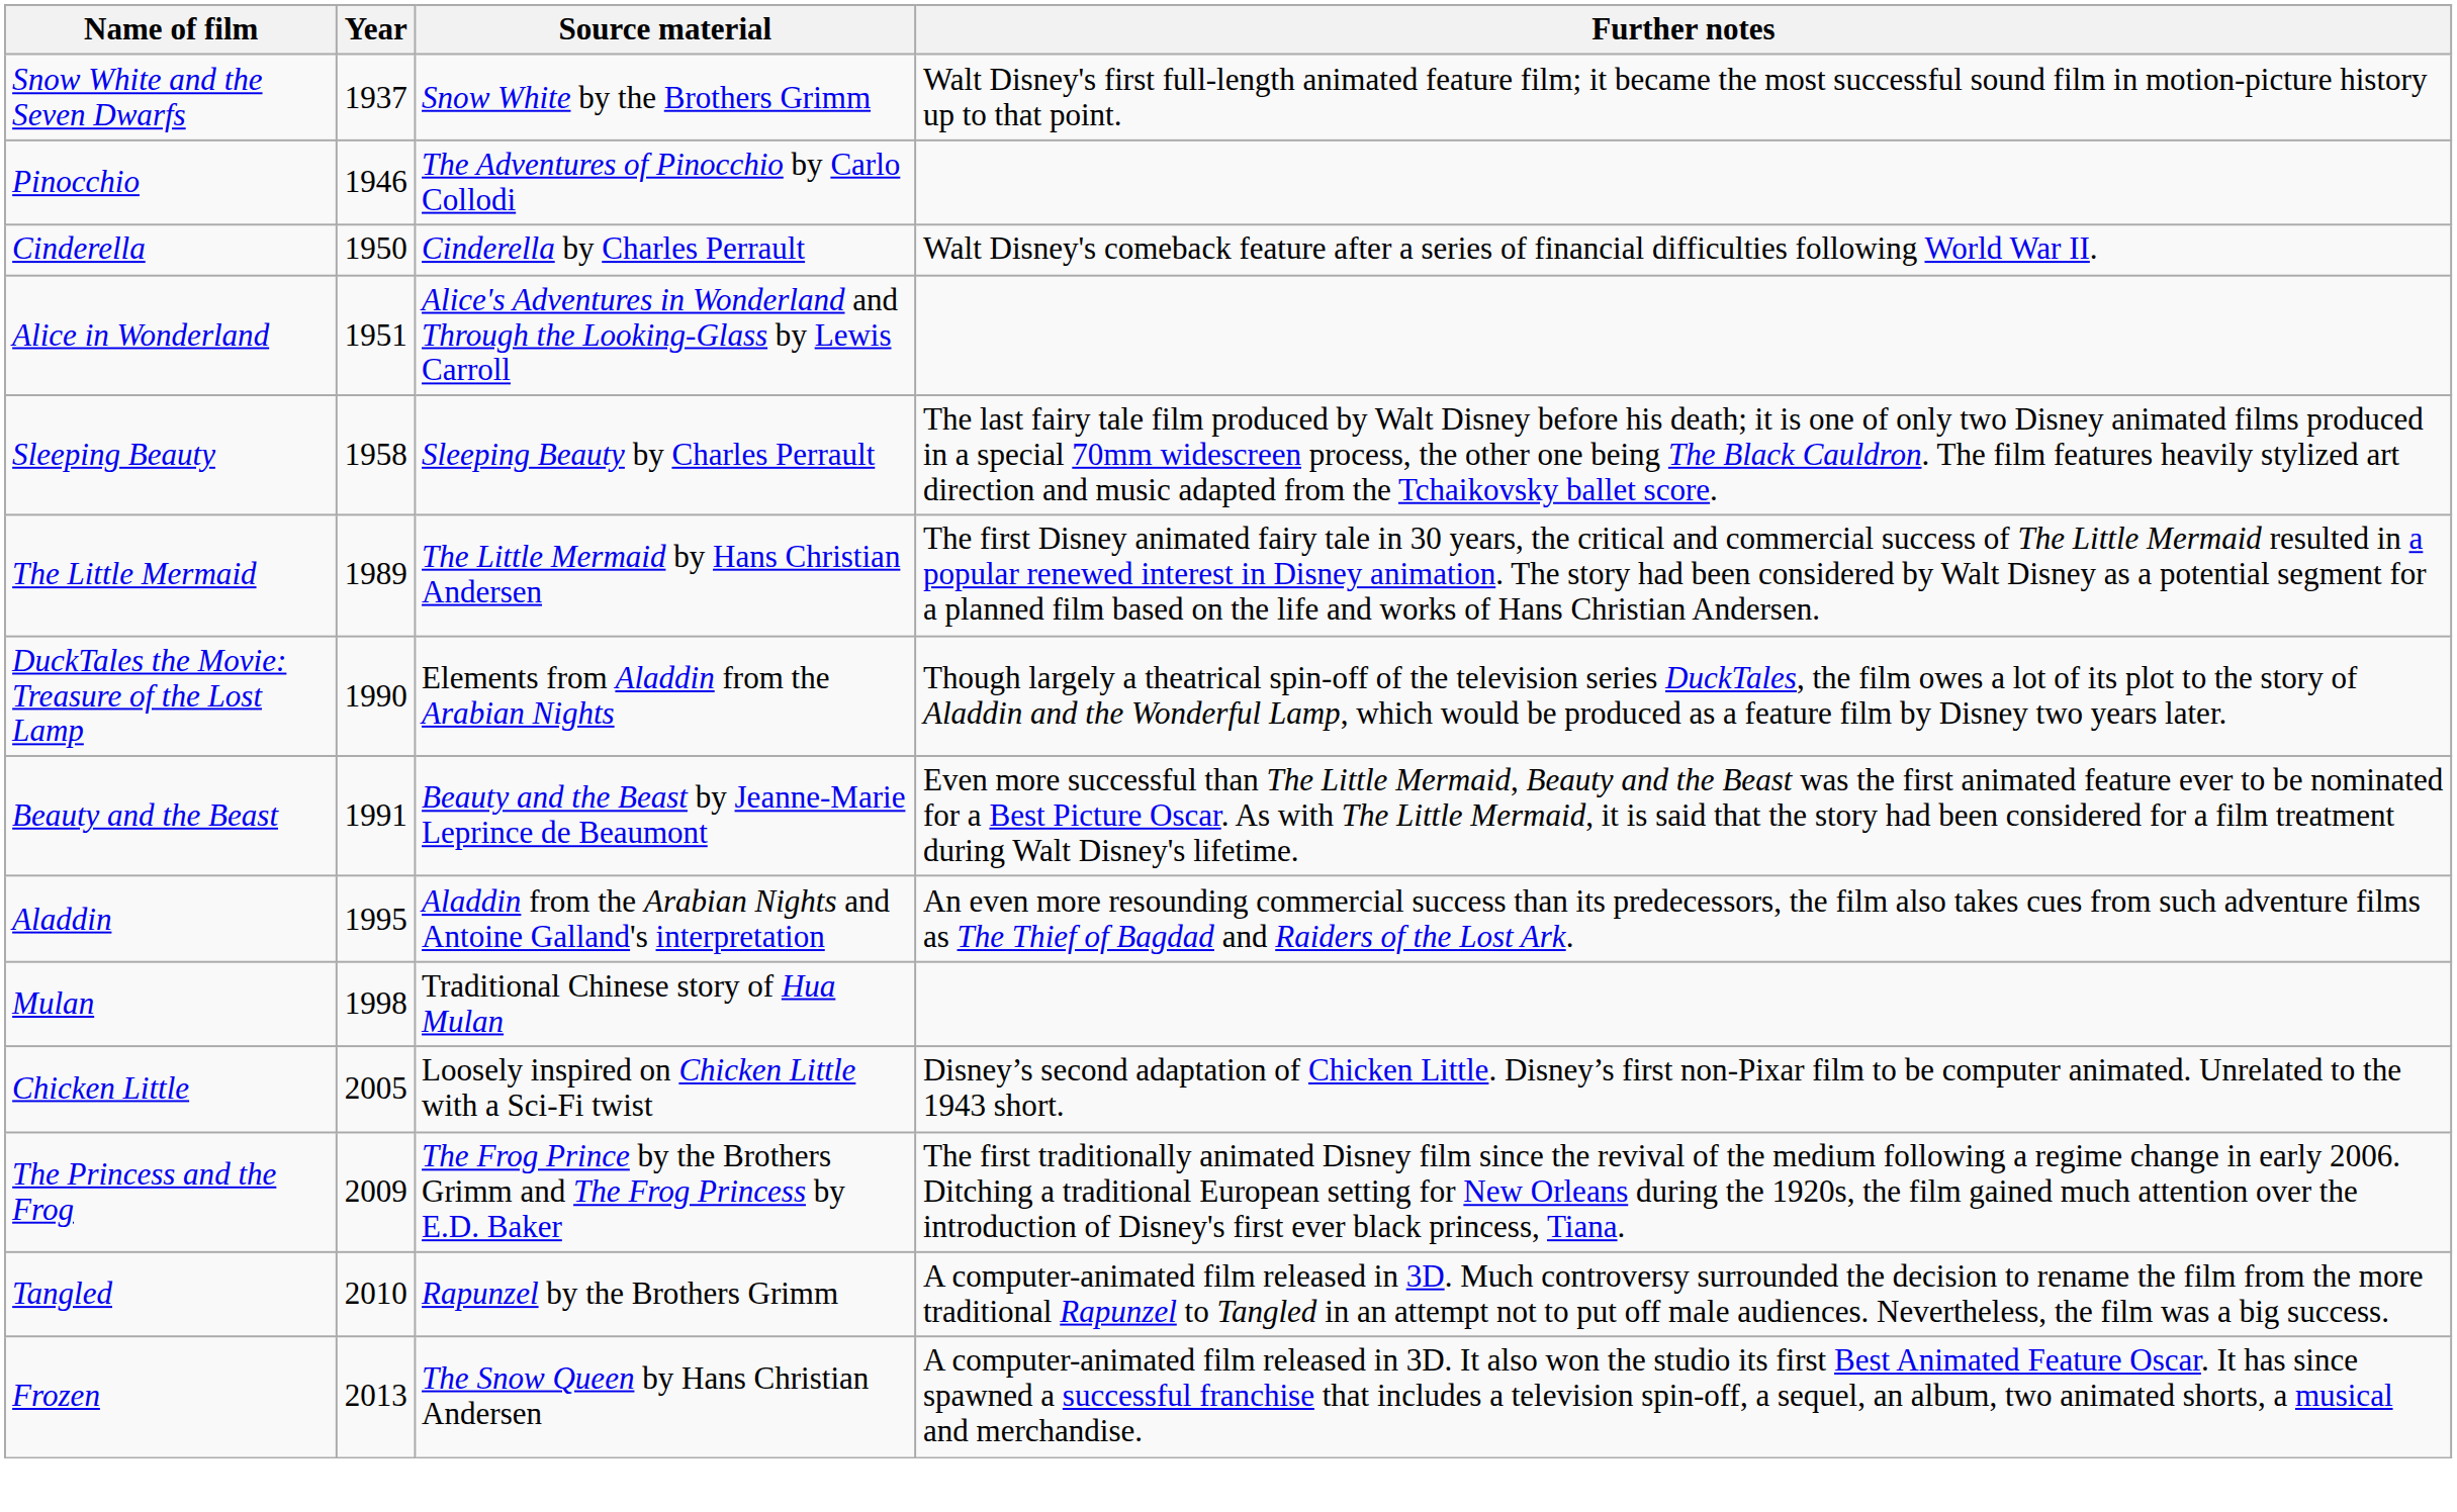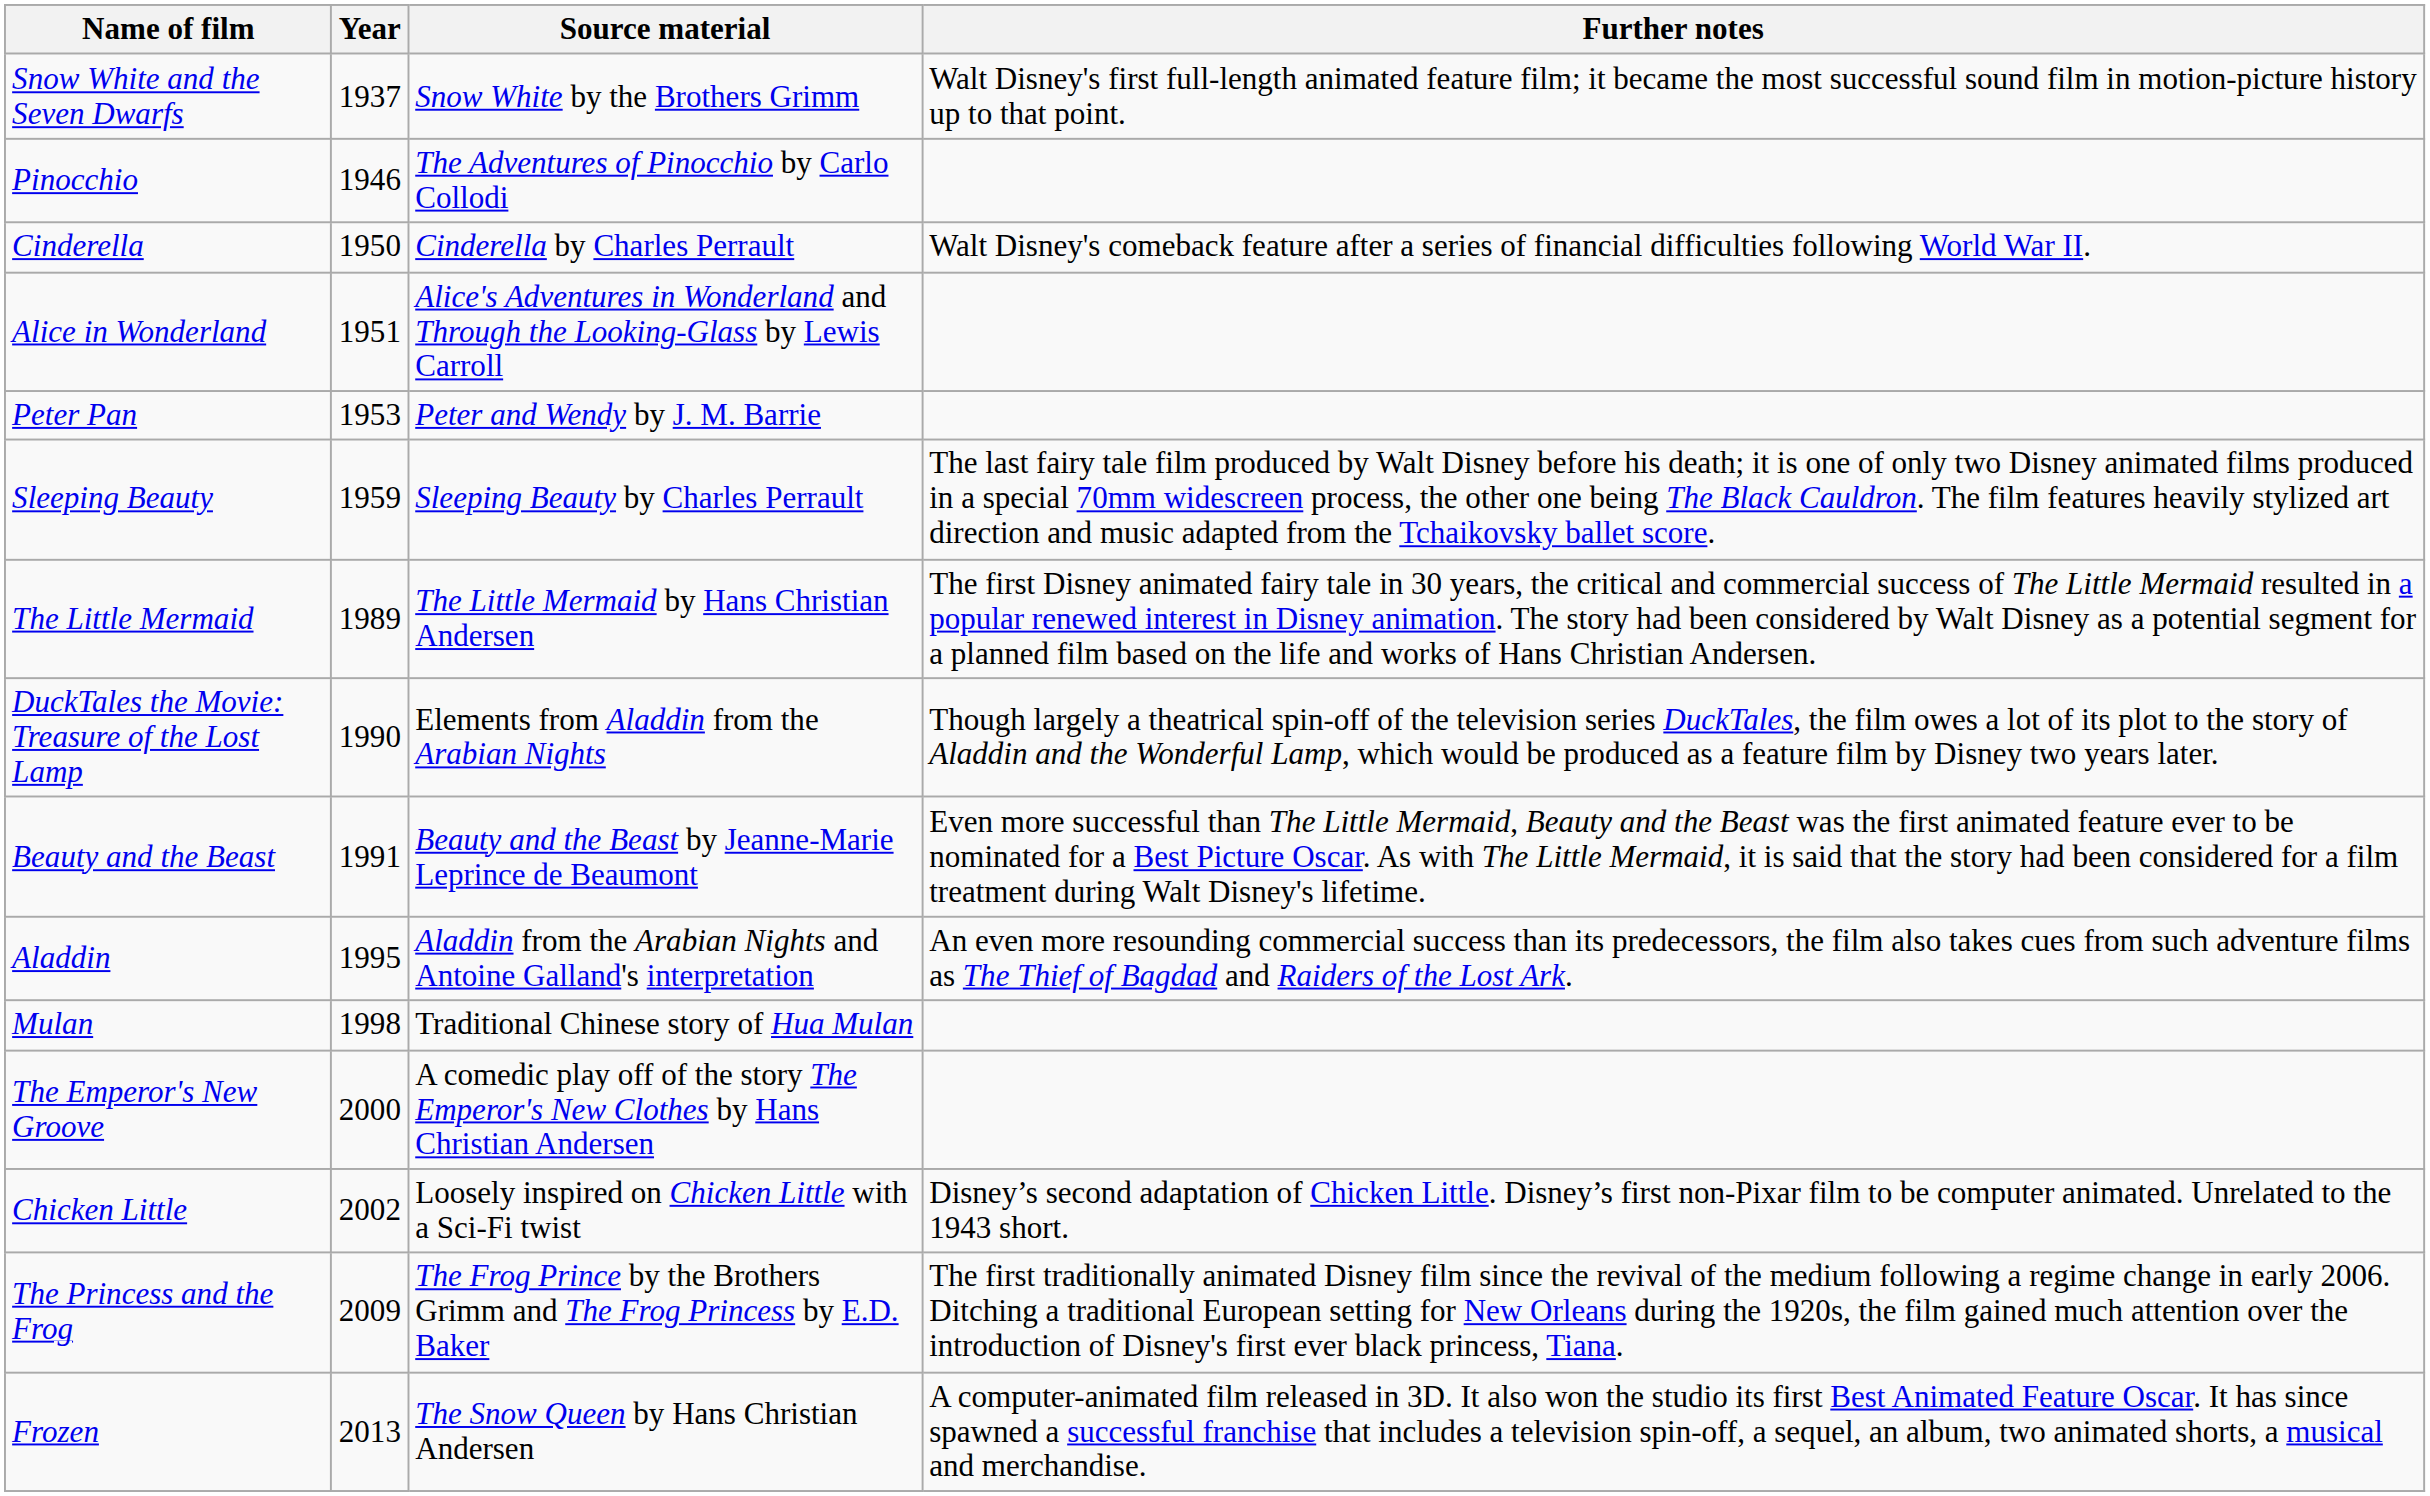 <table class="wikitable">
 <tr>
 <th>Name of film</th>
 <th>Year</th>
 <th>Source material</th>
 <th>Further notes</th>
 </tr>
 <tr>
 <td><em><a href='#'>Snow White and the Seven Dwarfs</a></em></td>
 <td>1937</td>
 <td><em><a href='#'>Snow White</a></em> by the <a href='#'>Brothers Grimm</a></td>
 <td>Walt Disney's first full-length animated feature film; it became the most successful sound film in motion-picture history up to that point.</td>
 </tr>
 <tr>
 <td><em><a href='#'>Pinocchio</a></em></td>
 <td>1946</td>
 <td><em><a href='#'>The Adventures of Pinocchio</a></em> by <a href='#'>Carlo Collodi</a></td>
 <td></td>
 </tr>
 <tr>
 <td><em><a href='#'>Cinderella</a></em></td>
 <td>1950</td>
 <td><em><a href='#'>Cinderella</a></em> by <a href='#'>Charles Perrault</a></td>
 <td>Walt Disney's comeback feature after a series of financial difficulties following <a href='#'>World War II</a>.</td>
 </tr>
 <tr>
 <td><em><a href='#'>Alice in Wonderland</a></em></td>
 <td>1951</td>
 <td><em><a href='#'>Alice's Adventures in Wonderland</a></em> and <em><a href='#'>Through the Looking-Glass</a></em> by <a href='#'>Lewis Carroll</a></td>
 <td></td>
 </tr>
 <tr>
+<td><em><a href='#'>Peter Pan</a></em></td>
+<td>1953</td>
+<td><em><a href='#'>Peter and Wendy</a></em> by <a href='#'>J. M. Barrie</a></td>
+<td></td>
+</tr>
+<tr>
 <td><em><a href='#'>Sleeping Beauty</a></em></td>
-<td>1958</td>
+<td>1959</td>
 <td><em><a href='#'>Sleeping Beauty</a></em> by <a href='#'>Charles Perrault</a></td>
 <td>The last fairy tale film produced by Walt Disney before his death; it is one of only two Disney animated films produced in a special <a href='#'>70mm widescreen</a> process, the other one being <em><a href='#'>The Black Cauldron</a></em>. The film features heavily stylized art direction and music adapted from the <a href='#'>Tchaikovsky ballet score</a>.</td>
 </tr>
 <tr>
 <td><em><a href='#'>The Little Mermaid</a></em></td>
 <td>1989</td>
 <td><em><a href='#'>The Little Mermaid</a></em> by <a href='#'>Hans Christian Andersen</a></td>
 <td>The first Disney animated fairy tale in 30 years, the critical and commercial success of <em>The Little Mermaid</em> resulted in <a href='#'>a popular renewed interest in Disney animation</a>. The story had been considered by Walt Disney as a potential segment for a planned film based on the life and works of Hans Christian Andersen.</td>
 </tr>
 <tr>
 <td><em><a href='#'>DuckTales the Movie: Treasure of the Lost Lamp</a></em></td>
 <td>1990</td>
 <td>Elements from <em><a href='#'>Aladdin</a></em> from the <em><a href='#'>Arabian Nights</a></em></td>
 <td>Though largely a theatrical spin-off of the television series <em><a href='#'>DuckTales</a></em>, the film owes a lot of its plot to the story of <em>Aladdin and the Wonderful Lamp</em>, which would be produced as a feature film by Disney two years later.</td>
 </tr>
 <tr>
 <td><em><a href='#'>Beauty and the Beast</a></em></td>
 <td>1991</td>
 <td><em><a href='#'>Beauty and the Beast</a></em> by <a href='#'>Jeanne-Marie Leprince de Beaumont</a></td>
 <td>Even more successful than <em>The Little Mermaid</em>, <em>Beauty and the Beast</em> was the first animated feature ever to be nominated for a <a href='#'>Best Picture Oscar</a>. As with <em>The Little Mermaid</em>, it is said that the story had been considered for a film treatment during Walt Disney's lifetime.</td>
 </tr>
 <tr>
 <td><em><a href='#'>Aladdin</a></em></td>
 <td>1995</td>
 <td><em><a href='#'>Aladdin</a></em> from the <em>Arabian Nights</em> and <a href='#'>Antoine Galland</a>'s <a href='#'>interpretation</a></td>
 <td>An even more resounding commercial success than its predecessors, the film also takes cues from such adventure films as <em><a href='#'>The Thief of Bagdad</a></em> and <em><a href='#'>Raiders of the Lost Ark</a></em>.</td>
 </tr>
 <tr>
 <td><em><a href='#'>Mulan</a></em></td>
 <td>1998</td>
 <td>Traditional Chinese story of <em><a href='#'>Hua Mulan</a></em></td>
 <td></td>
 </tr>
 <tr>
+<td><em><a href='#'>The Emperor's New Groove</a></em></td>
+<td>2000</td>
+<td>A comedic play off of the story <em><a href='#'>The Emperor's New Clothes</a></em> by <a href='#'>Hans Christian Andersen</a></td>
+<td></td>
+</tr>
+<tr>
 <td><em><a href='#'>Chicken Little</a></em></td>
-<td>2005</td>
+<td>2002</td>
 <td>Loosely inspired on <em><a href='#'>Chicken Little</a></em> with a Sci-Fi twist</td>
 <td>Disney’s second adaptation of <a href='#'>Chicken Little</a>. Disney’s first non-Pixar film to be computer animated. Unrelated to the 1943 short.</td>
 </tr>
 <tr>
 <td><em><a href='#'>The Princess and the Frog</a></em></td>
 <td>2009</td>
 <td><em><a href='#'>The Frog Prince</a></em> by the Brothers Grimm and <em><a href='#'>The Frog Princess</a></em> by <a href='#'>E.D. Baker</a></td>
 <td>The first traditionally animated Disney film since the revival of the medium following a regime change in early 2006. Ditching a traditional European setting for <a href='#'>New Orleans</a> during the 1920s, the film gained much attention over the introduction of Disney's first ever black princess, <a href='#'>Tiana</a>.</td>
 </tr>
 <tr>
-<td><em><a href='#'>Tangled</a></em></td>
-<td>2010</td>
-<td><em><a href='#'>Rapunzel</a></em> by the Brothers Grimm</td>
-<td>A computer-animated film released in <a href='#'>3D</a>. Much controversy surrounded the decision to rename the film from the more traditional <em><a href='#'>Rapunzel</a></em> to <em>Tangled</em> in an attempt not to put off male audiences. Nevertheless, the film was a big success.</td>
-</tr>
-<tr>
 <td><em><a href='#'>Frozen</a></em></td>
 <td>2013</td>
 <td><em><a href='#'>The Snow Queen</a></em> by Hans Christian Andersen</td>
 <td>A computer-animated film released in 3D.  It also won the studio its first <a href='#'>Best Animated Feature Oscar</a>. It has since spawned a <a href='#'>successful franchise</a> that includes a television spin-off, a sequel, an album, two animated shorts, a <a href='#'>musical</a> and merchandise.</td>
 </tr>
 </table>
